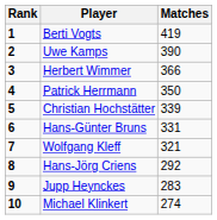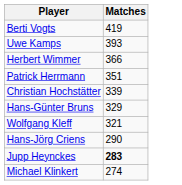 <table class="wikitable">
 <tr>
-<th>Rank</th>
 <th>Player</th>
 <th>Matches</th>
 </tr>
 <tr>
-<td><strong>1</strong></td>
 <td> <a href='#'>Berti Vogts</a></td>
 <td>419</td>
 </tr>
 <tr>
-<td><strong>2</strong></td>
 <td> <a href='#'>Uwe Kamps</a></td>
-<td>390</td>
+<td>393</td>
 </tr>
 <tr>
-<td><strong>3</strong></td>
 <td> <a href='#'>Herbert Wimmer</a></td>
 <td>366</td>
 </tr>
 <tr>
-<td><strong>4</strong></td>
 <td> <a href='#'>Patrick Herrmann</a></td>
-<td>350</td>
+<td>351</td>
 </tr>
 <tr>
-<td><strong>5</strong></td>
 <td> <a href='#'>Christian Hochstätter</a></td>
 <td>339</td>
 </tr>
 <tr>
-<td><strong>6</strong></td>
 <td> <a href='#'>Hans-Günter Bruns</a></td>
-<td>331</td>
+<td>329</td>
 </tr>
 <tr>
-<td><strong>7</strong></td>
 <td> <a href='#'>Wolfgang Kleff</a></td>
 <td>321</td>
 </tr>
 <tr>
-<td><strong>8</strong></td>
 <td> <a href='#'>Hans-Jörg Criens</a></td>
-<td>292</td>
+<td>290</td>
 </tr>
 <tr>
-<td><strong>9</strong></td>
 <td> <a href='#'>Jupp Heynckes</a></td>
-<td>283</td>
+<td><strong>283</strong></td>
 </tr>
 <tr>
-<td><strong>10</strong></td>
 <td> <a href='#'>Michael Klinkert</a></td>
 <td>274</td>
 </tr>
 </table>
